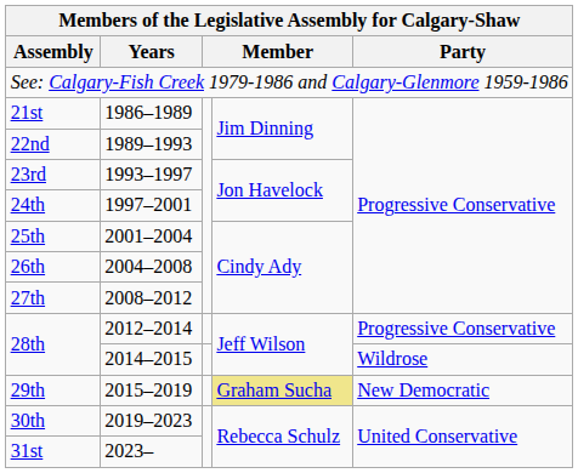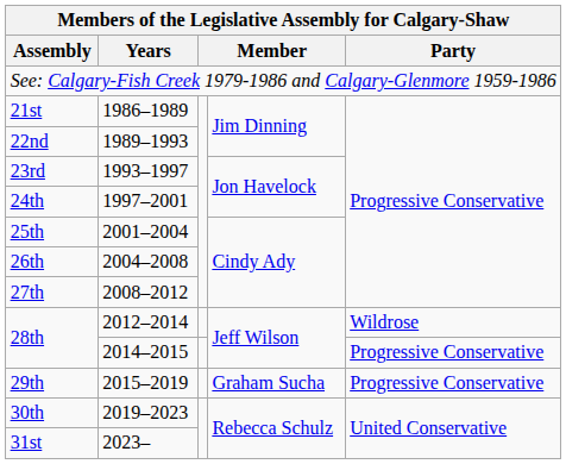 <table class="wikitable" align=right>
 <tr>
 <th colspan=5>Members of the Legislative Assembly for Calgary-Shaw</th>
 </tr>
 <tr>
 <th>Assembly</th>
 <th>Years</th>
 <th colspan="2">Member</th>
 <th>Party</th>
 </tr>
 <tr>
 <td align="center" colspan=5><em>See: <a href='#'>Calgary-Fish Creek</a> 1979-1986 and <a href='#'>Calgary-Glenmore</a> 1959-1986</em></td>
 </tr>
 <tr>
 <td><a href='#'>21st</a></td>
 <td>1986–1989</td>
 <td rowspan=7 ></td>
 <td rowspan=2><a href='#'>Jim Dinning</a></td>
 <td rowspan=7><a href='#'>Progressive Conservative</a></td>
 </tr>
 <tr>
 <td><a href='#'>22nd</a></td>
 <td>1989–1993</td>
 </tr>
 <tr>
 <td><a href='#'>23rd</a></td>
 <td>1993–1997</td>
 <td rowspan=2><a href='#'>Jon Havelock</a></td>
 </tr>
 <tr>
 <td><a href='#'>24th</a></td>
 <td>1997–2001</td>
 </tr>
 <tr>
 <td><a href='#'>25th</a></td>
 <td>2001–2004</td>
 <td rowspan=3><a href='#'>Cindy Ady</a></td>
 </tr>
 <tr>
 <td><a href='#'>26th</a></td>
 <td>2004–2008</td>
 </tr>
 <tr>
 <td><a href='#'>27th</a></td>
 <td>2008–2012</td>
 </tr>
 <tr>
 <td rowspan=2><a href='#'>28th</a></td>
 <td>2012–2014</td>
 <td></td>
 <td rowspan=2><a href='#'>Jeff Wilson</a></td>
-<td><a href='#'>Progressive Conservative</a></td>
+<td><a href='#'>Wildrose</a></td>
 </tr>
 <tr>
 <td>2014–2015</td>
 <td></td>
-<td><a href='#'>Wildrose</a></td>
+<td><a href='#'>Progressive Conservative</a></td>
 </tr>
 <tr>
 <td><a href='#'>29th</a></td>
 <td>2015–2019</td>
 <td></td>
-<td style="background: khaki;"><a href='#'>Graham Sucha</a></td>
-<td><a href='#'>New Democratic</a></td>
+<td><a href='#'>Graham Sucha</a></td>
+<td><a href='#'>Progressive Conservative</a></td>
 </tr>
 <tr>
 <td><a href='#'>30th</a></td>
 <td>2019–2023</td>
 <td rowspan=2 ></td>
 <td rowspan=2><a href='#'>Rebecca Schulz</a></td>
 <td rowspan=2><a href='#'>United Conservative</a></td>
 </tr>
 <tr>
 <td><a href='#'>31st</a></td>
 <td>2023–</td>
 </tr>
 </table>
